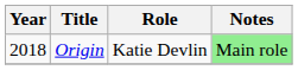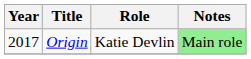 <table class="wikitable unsortable">
 <tr>
 <th>Year</th>
 <th>Title</th>
 <th>Role</th>
 <th>Notes</th>
 </tr>
 <tr>
-<td>2018</td>
+<td>2017</td>
 <td><em><a href='#'>Origin</a></em></td>
 <td>Katie Devlin</td>
 <td style="background: lightgreen;">Main role</td>
 </tr>
 <tr>
 </tr>
 </table>
